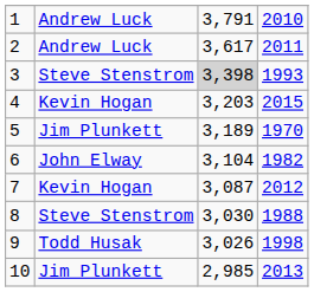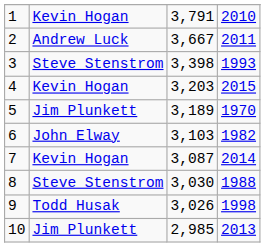 <table class="wikitable">
 <tr>
 </tr>
 <tr>
 <td>1</td>
-<td><a href='#'>Andrew Luck</a></td>
+<td><a href='#'>Kevin Hogan</a></td>
 <td><abbr>3,791</abbr></td>
 <td><a href='#'>2010</a></td>
 </tr>
 <tr>
 <td>2</td>
 <td><a href='#'>Andrew Luck</a></td>
-<td><abbr>3,617</abbr></td>
+<td><abbr>3,667</abbr></td>
 <td><a href='#'>2011</a></td>
 </tr>
 <tr>
 <td>3</td>
 <td><a href='#'>Steve Stenstrom</a></td>
-<td style="background: lightgrey;"><abbr>3,398</abbr></td>
+<td><abbr>3,398</abbr></td>
 <td><a href='#'>1993</a></td>
 </tr>
 <tr>
 <td>4</td>
 <td><a href='#'>Kevin Hogan</a></td>
 <td><abbr>3,203</abbr></td>
 <td><a href='#'>2015</a></td>
 </tr>
 <tr>
 <td>5</td>
 <td><a href='#'>Jim Plunkett</a></td>
 <td><abbr>3,189</abbr></td>
 <td><a href='#'>1970</a></td>
 </tr>
 <tr>
 <td>6</td>
 <td><a href='#'>John Elway</a></td>
-<td><abbr>3,104</abbr></td>
+<td><abbr>3,103</abbr></td>
 <td><a href='#'>1982</a></td>
 </tr>
 <tr>
 <td>7</td>
 <td><a href='#'>Kevin Hogan</a></td>
 <td><abbr>3,087</abbr></td>
-<td><a href='#'>2012</a></td>
+<td><a href='#'>2014</a></td>
 </tr>
 <tr>
 <td>8</td>
 <td><a href='#'>Steve Stenstrom</a></td>
 <td><abbr>3,030</abbr></td>
 <td><a href='#'>1988</a></td>
 </tr>
 <tr>
 <td>9</td>
 <td><a href='#'>Todd Husak</a></td>
 <td><abbr>3,026</abbr></td>
 <td><a href='#'>1998</a></td>
 </tr>
 <tr>
 <td>10</td>
 <td><a href='#'>Jim Plunkett</a></td>
 <td><abbr>2,985</abbr></td>
 <td><a href='#'>2013</a></td>
 </tr>
 </table>
